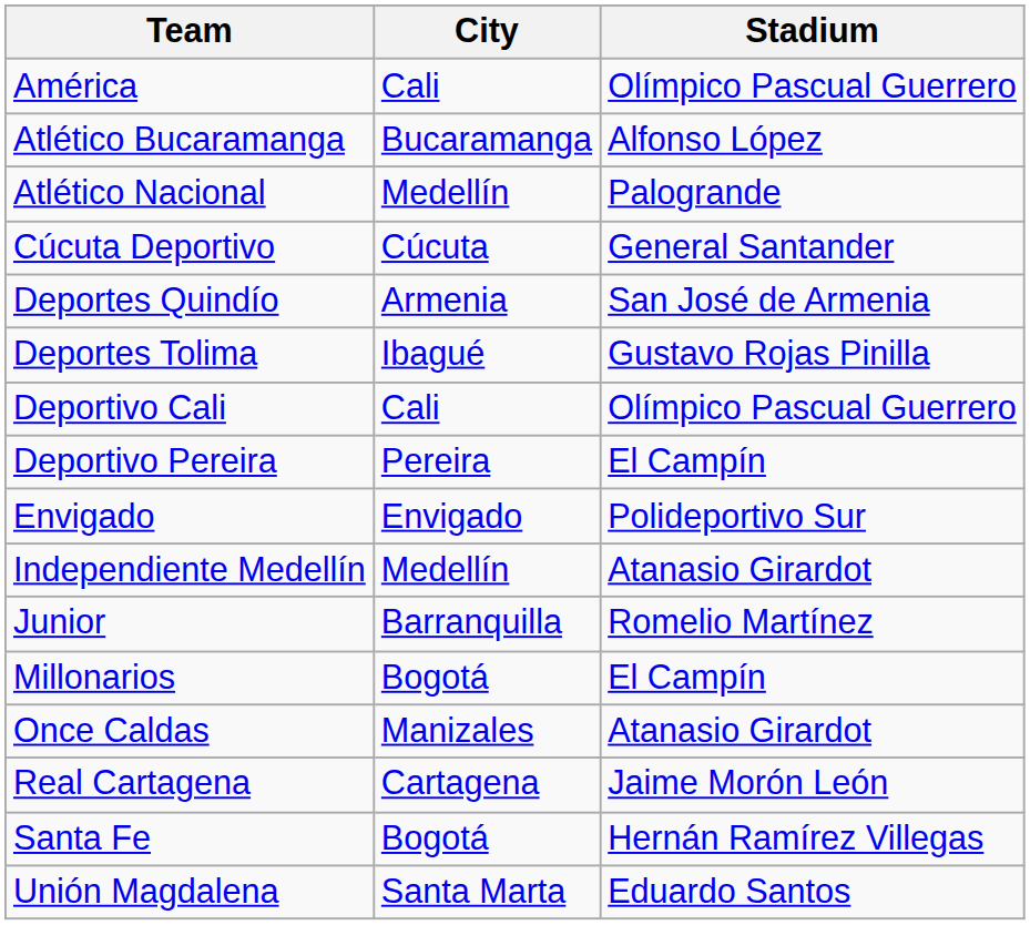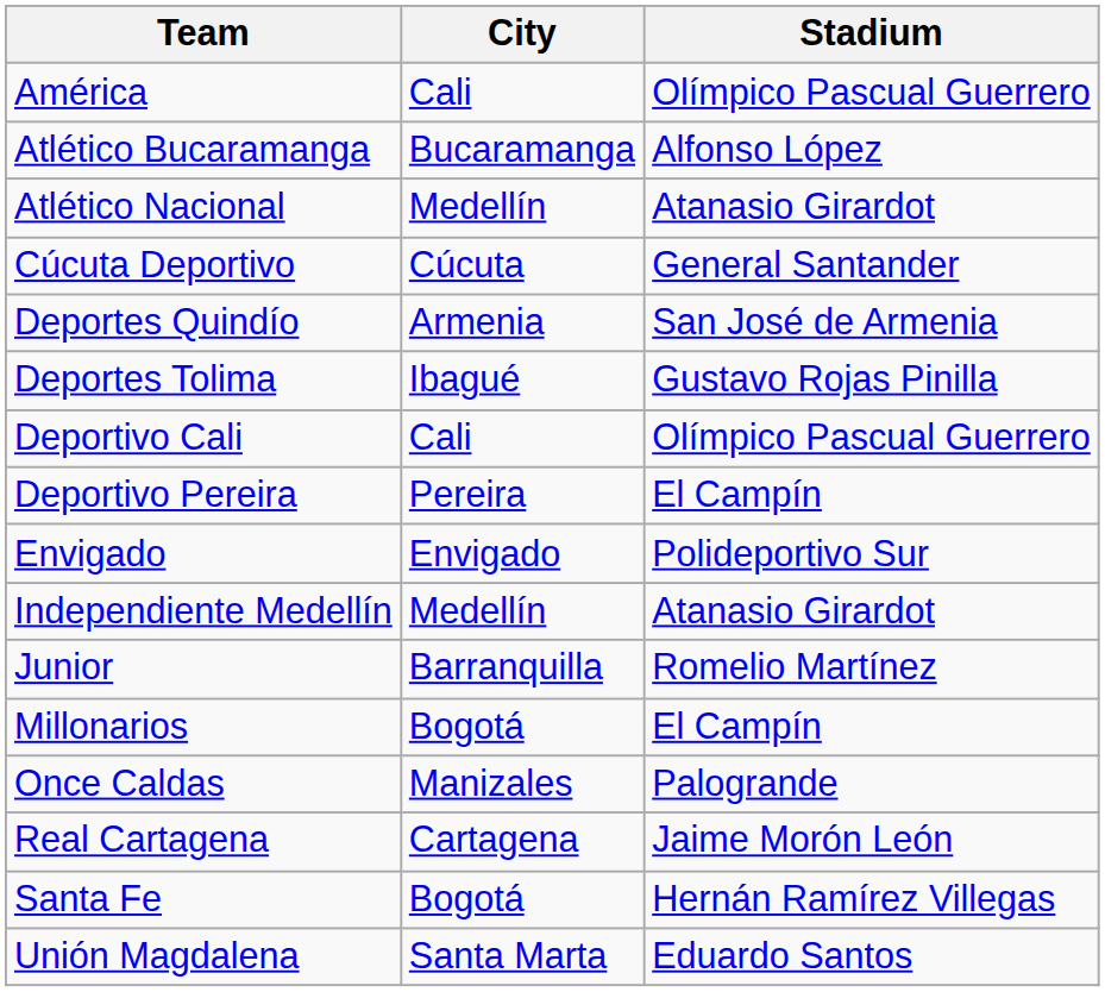 <table class="wikitable sortable">
 <tr>
 <th>Team</th>
 <th>City</th>
 <th>Stadium</th>
 </tr>
 <tr>
 <td><a href='#'>América</a></td>
 <td><a href='#'>Cali</a></td>
 <td><a href='#'>Olímpico Pascual Guerrero</a></td>
 </tr>
 <tr>
 <td><a href='#'>Atlético Bucaramanga</a></td>
 <td><a href='#'>Bucaramanga</a></td>
 <td><a href='#'>Alfonso López</a></td>
 </tr>
 <tr>
 <td><a href='#'>Atlético Nacional</a></td>
 <td><a href='#'>Medellín</a></td>
-<td><a href='#'>Palogrande</a></td>
+<td><a href='#'>Atanasio Girardot</a></td>
 </tr>
 <tr>
 <td><a href='#'>Cúcuta Deportivo</a></td>
 <td><a href='#'>Cúcuta</a></td>
 <td><a href='#'>General Santander</a></td>
 </tr>
 <tr>
 <td><a href='#'>Deportes Quindío</a></td>
 <td><a href='#'>Armenia</a></td>
 <td><a href='#'>San José de Armenia</a></td>
 </tr>
 <tr>
 <td><a href='#'>Deportes Tolima</a></td>
 <td><a href='#'>Ibagué</a></td>
 <td><a href='#'>Gustavo Rojas Pinilla</a></td>
 </tr>
 <tr>
 <td><a href='#'>Deportivo Cali</a></td>
 <td><a href='#'>Cali</a></td>
 <td><a href='#'>Olímpico Pascual Guerrero</a></td>
 </tr>
 <tr>
 <td><a href='#'>Deportivo Pereira</a></td>
 <td><a href='#'>Pereira</a></td>
 <td><a href='#'>El Campín</a></td>
 </tr>
 <tr>
 <td><a href='#'>Envigado</a></td>
 <td><a href='#'>Envigado</a></td>
 <td><a href='#'>Polideportivo Sur</a></td>
 </tr>
 <tr>
 <td><a href='#'>Independiente Medellín</a></td>
 <td><a href='#'>Medellín</a></td>
 <td><a href='#'>Atanasio Girardot</a></td>
 </tr>
 <tr>
 <td><a href='#'>Junior</a></td>
 <td><a href='#'>Barranquilla</a></td>
 <td><a href='#'>Romelio Martínez</a></td>
 </tr>
 <tr>
 <td><a href='#'>Millonarios</a></td>
 <td><a href='#'>Bogotá</a></td>
 <td><a href='#'>El Campín</a></td>
 </tr>
 <tr>
 <td><a href='#'>Once Caldas</a></td>
 <td><a href='#'>Manizales</a></td>
-<td><a href='#'>Atanasio Girardot</a></td>
+<td><a href='#'>Palogrande</a></td>
 </tr>
 <tr>
 <td><a href='#'>Real Cartagena</a></td>
 <td><a href='#'>Cartagena</a></td>
 <td><a href='#'>Jaime Morón León</a></td>
 </tr>
 <tr>
 <td><a href='#'>Santa Fe</a></td>
 <td><a href='#'>Bogotá</a></td>
 <td><a href='#'>Hernán Ramírez Villegas</a></td>
 </tr>
 <tr>
 <td><a href='#'>Unión Magdalena</a></td>
 <td><a href='#'>Santa Marta</a></td>
 <td><a href='#'>Eduardo Santos</a></td>
 </tr>
 </table>
